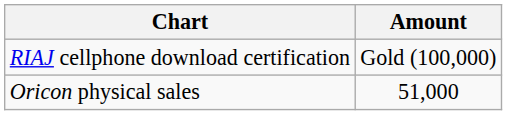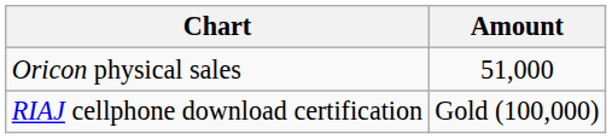 <table class="wikitable">
 <tr>
 <th>Chart</th>
 <th>Amount</th>
 </tr>
 <tr>
+<td><em>Oricon</em> physical sales</td>
+<td align="center">51,000</td>
+</tr>
+<tr>
 <td><em><a href='#'>RIAJ</a></em> cellphone download certification</td>
 <td align="center">Gold (100,000)</td>
 </tr>
-<tr>
-<td><em>Oricon</em> physical sales</td>
-<td align="center">51,000</td>
-</tr>
 </table>
